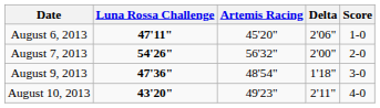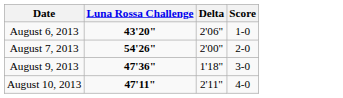 <table class="wikitable" style=text-align:center>
 <tr>
 <th>Date</th>
 <th> <a href='#'>Luna Rossa Challenge</a></th>
-<th> <a href='#'>Artemis Racing</a></th>
 <th>Delta</th>
 <th>Score</th>
 </tr>
 <tr>
 <td>August 6, 2013</td>
-<td><strong>47'11"</strong></td>
-<td>45'20"</td>
+<td><strong>43'20"</strong></td>
 <td>2'06"</td>
 <td>1-0</td>
 </tr>
 <tr>
 <td>August 7, 2013</td>
 <td><strong>54'26"</strong></td>
-<td>56'32"</td>
 <td>2'00"</td>
 <td>2-0</td>
 </tr>
 <tr>
 <td>August 9, 2013</td>
 <td><strong>47'36"</strong></td>
-<td>48'54"</td>
 <td>1'18"</td>
 <td>3-0</td>
 </tr>
 <tr>
 <td>August 10, 2013</td>
-<td><strong>43'20"</strong></td>
-<td>49'23"</td>
+<td><strong>47'11"</strong></td>
 <td>2'11"</td>
 <td>4-0</td>
 </tr>
 </table>
